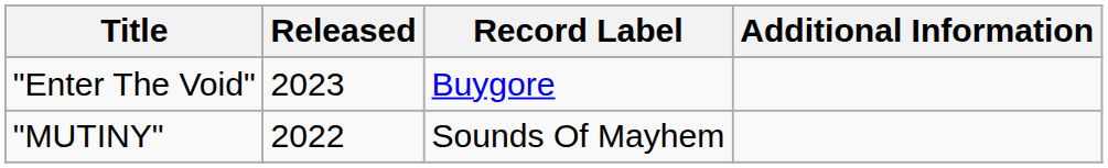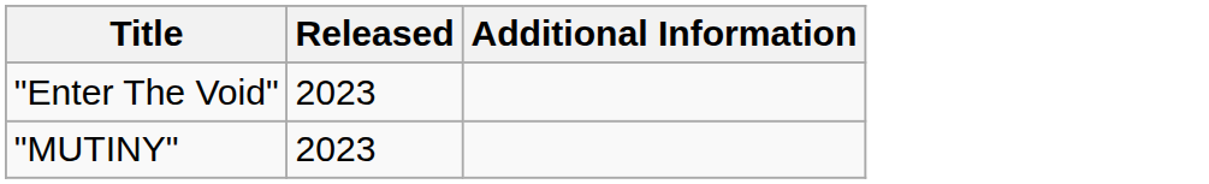 <table class="wikitable">
 <tr>
 <th>Title</th>
 <th>Released</th>
-<th>Record Label</th>
 <th>Additional Information</th>
 </tr>
 <tr>
 <td>"Enter The Void"</td>
 <td>2023</td>
-<td><a href='#'>Buygore</a></td>
 <td></td>
 </tr>
 <tr>
 <td>"MUTINY"</td>
-<td>2022</td>
-<td>Sounds Of Mayhem</td>
+<td>2023</td>
 <td></td>
 </tr>
 </table>
